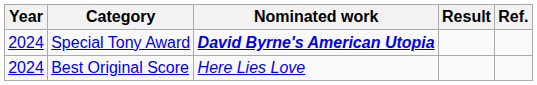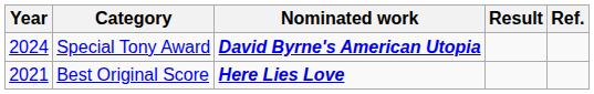 <table class="wikitable">
 <tr>
 <th>Year</th>
 <th>Category</th>
 <th>Nominated work</th>
 <th>Result</th>
 <th>Ref.</th>
 </tr>
 <tr>
 <td><a href='#'>2024</a></td>
 <td><a href='#'>Special Tony Award</a></td>
 <td><strong><em><a href='#'>David Byrne's American Utopia</a></em></strong></td>
 <td></td>
 <td align="center"></td>
 </tr>
 <tr>
-<td><a href='#'>2024</a></td>
+<td><a href='#'>2021</a></td>
 <td><a href='#'>Best Original Score</a></td>
-<td><em><a href='#'>Here Lies Love</a></em></td>
+<td><strong><em><a href='#'>Here Lies Love</a></em></strong></td>
 <td></td>
 <td></td>
 </tr>
 </table>
